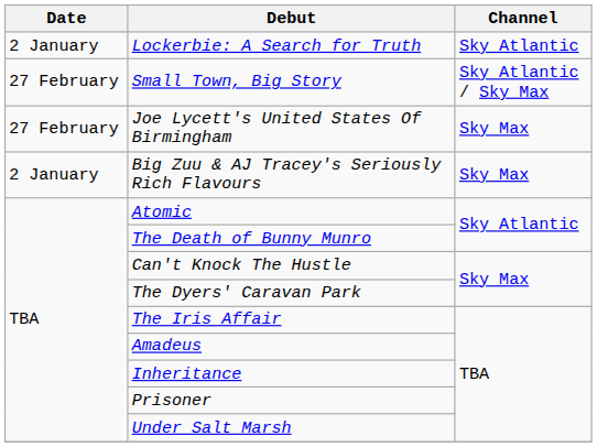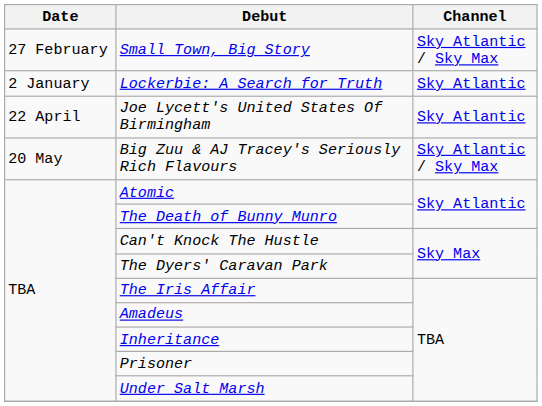 <table class="wikitable">
 <tr>
 <th width=90>Date</th>
 <th width=250>Debut</th>
 <th width=100>Channel</th>
 </tr>
 <tr>
+<td>27 February</td>
+<td><em><a href='#'>Small Town, Big Story</a></em></td>
+<td><a href='#'>Sky Atlantic</a> / <a href='#'>Sky Max</a></td>
+</tr>
+<tr>
 <td>2 January</td>
 <td><em><a href='#'>Lockerbie: A Search for Truth</a></em></td>
 <td><a href='#'>Sky Atlantic</a></td>
 </tr>
 <tr>
-<td>27 February</td>
-<td><em><a href='#'>Small Town, Big Story</a></em></td>
-<td><a href='#'>Sky Atlantic</a> / <a href='#'>Sky Max</a></td>
+<td>22 April</td>
+<td><em>Joe Lycett's United States Of Birmingham</em></td>
+<td><a href='#'>Sky Atlantic</a></td>
 </tr>
 <tr>
-<td>27 February</td>
-<td><em>Joe Lycett's United States Of Birmingham</em></td>
-<td><a href='#'>Sky Max</a></td>
-</tr>
-<tr>
-<td>2 January</td>
+<td>20 May</td>
 <td><em>Big Zuu & AJ Tracey's Seriously Rich Flavours</em></td>
-<td><a href='#'>Sky Max</a></td>
+<td><a href='#'>Sky Atlantic</a> / <a href='#'>Sky Max</a></td>
 </tr>
 <tr>
 <td rowspan="9">TBA</td>
 <td><em><a href='#'>Atomic</a></em></td>
 <td rowspan="2"><a href='#'>Sky Atlantic</a></td>
 </tr>
 <tr>
 <td><em><a href='#'>The Death of Bunny Munro</a></em></td>
 </tr>
 <tr>
 <td><em>Can't Knock The Hustle</em></td>
 <td rowspan="2"><a href='#'>Sky Max</a></td>
 </tr>
 <tr>
 <td><em>The Dyers' Caravan Park</em></td>
 </tr>
 <tr>
 <td><em><a href='#'>The Iris Affair</a></em></td>
 <td rowspan="5">TBA</td>
 </tr>
 <tr>
 <td><em><a href='#'>Amadeus</a></em></td>
 </tr>
 <tr>
 <td><em><a href='#'>Inheritance</a></em></td>
 </tr>
 <tr>
 <td><em>Prisoner</em></td>
 </tr>
 <tr>
 <td><em><a href='#'>Under Salt Marsh</a></em></td>
 </tr>
 <tr>
 </tr>
 </table>
